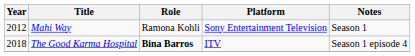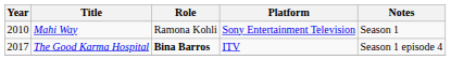 <table class="wikitable">
 <tr>
 <th>Year</th>
 <th>Title</th>
 <th>Role</th>
 <th>Platform</th>
 <th>Notes</th>
 </tr>
 <tr>
-<td>2012</td>
+<td>2010</td>
 <td><em><a href='#'>Mahi Way</a></em></td>
 <td>Ramona Kohli</td>
 <td><a href='#'>Sony Entertainment Television</a></td>
 <td>Season 1</td>
 </tr>
 <tr>
-<td>2018</td>
+<td>2017</td>
 <td><em><a href='#'>The Good Karma Hospital</a></em></td>
 <td><strong>Bina Barros</strong></td>
 <td><a href='#'>ITV</a></td>
 <td>Season 1 episode 4</td>
 </tr>
 <tr>
 </tr>
 </table>
